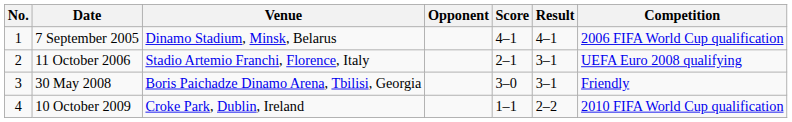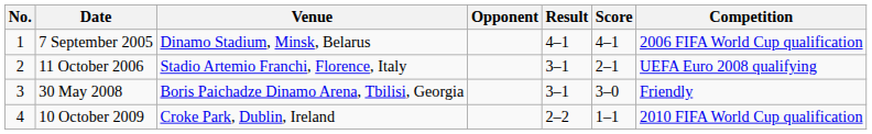 <table class="wikitable sortable">
 <tr>
 <th scope="col">No.</th>
 <th scope="col">Date</th>
 <th scope="col">Venue</th>
 <th scope="col">Opponent</th>
+<th scope="col">Result</th>
 <th scope="col">Score</th>
-<th scope="col">Result</th>
 <th scope="col">Competition</th>
 </tr>
 <tr>
 <td align=center>1</td>
 <td>7 September 2005</td>
 <td><a href='#'>Dinamo Stadium</a>, <a href='#'>Minsk</a>, Belarus</td>
 <td></td>
 <td>4–1</td>
 <td>4–1</td>
 <td><a href='#'>2006 FIFA World Cup qualification</a></td>
 </tr>
 <tr>
 <td align=center>2</td>
 <td>11 October 2006</td>
 <td><a href='#'>Stadio Artemio Franchi</a>, <a href='#'>Florence</a>, Italy</td>
 <td></td>
+<td>3–1</td>
 <td>2–1</td>
-<td>3–1</td>
 <td><a href='#'>UEFA Euro 2008 qualifying</a></td>
 </tr>
 <tr>
 <td align=center>3</td>
 <td>30 May 2008</td>
 <td><a href='#'>Boris Paichadze Dinamo Arena</a>, <a href='#'>Tbilisi</a>, Georgia</td>
 <td></td>
+<td>3–1</td>
 <td>3–0</td>
-<td>3–1</td>
 <td><a href='#'>Friendly</a></td>
 </tr>
 <tr>
 <td align=center>4</td>
 <td>10 October 2009</td>
 <td><a href='#'>Croke Park</a>, <a href='#'>Dublin</a>, Ireland</td>
 <td></td>
+<td>2–2</td>
 <td>1–1</td>
-<td>2–2</td>
 <td><a href='#'>2010 FIFA World Cup qualification</a></td>
 </tr>
 </table>
